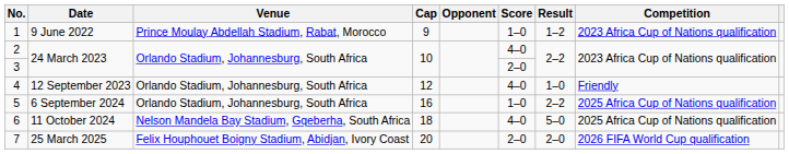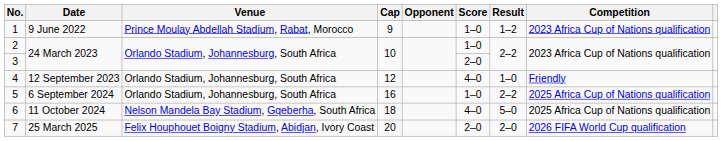 <table class="wikitable sortable">
 <tr>
 <th scope="col">No.</th>
 <th scope="col">Date</th>
 <th scope="col">Venue</th>
 <th scope="col">Cap</th>
 <th scope="col">Opponent</th>
 <th scope="col">Score</th>
 <th scope="col">Result</th>
 <th scope="col">Competition</th>
 <th class="unsortable" scope="col"></th>
 </tr>
 <tr>
 <td style="text-align: center;">1</td>
 <td>9 June 2022</td>
 <td><a href='#'>Prince Moulay Abdellah Stadium</a>, <a href='#'>Rabat</a>, Morocco</td>
 <td style="text-align: center;">9</td>
 <td></td>
 <td style="text-align: center;">1–0</td>
 <td style="text-align: center;">1–2</td>
 <td><a href='#'>2023 Africa Cup of Nations qualification</a></td>
 <td style="text-align: center;"></td>
 </tr>
 <tr>
 <td style="text-align: center;">2</td>
 <td rowspan="2">24 March 2023</td>
 <td rowspan="2"><a href='#'>Orlando Stadium</a>, <a href='#'>Johannesburg</a>, South Africa</td>
 <td rowspan="2" style="text-align: center;">10</td>
 <td rowspan="2"></td>
-<td style="text-align: center;">4–0</td>
+<td style="text-align: center;">1–0</td>
 <td rowspan="2" style="text-align: center;">2–2</td>
 <td rowspan="2">2023 Africa Cup of Nations qualification</td>
 <td rowspan="2" style="text-align: center;"></td>
 </tr>
 <tr>
 <td style="text-align: center;">3</td>
 <td style="text-align: center;">2–0</td>
 </tr>
 <tr>
 <td style="text-align: center;">4</td>
 <td>12 September 2023</td>
 <td>Orlando Stadium, Johannesburg, South Africa</td>
 <td style="text-align: center;">12</td>
 <td></td>
 <td style="text-align: center;">4–0</td>
 <td style="text-align: center;">1–0</td>
 <td><a href='#'>Friendly</a></td>
 <td style="text-align: center;"></td>
 </tr>
 <tr>
 <td style="text-align: center;">5</td>
 <td>6 September 2024</td>
 <td>Orlando Stadium, Johannesburg, South Africa</td>
 <td style="text-align: center;">16</td>
 <td></td>
 <td style="text-align: center;">1–0</td>
 <td style="text-align: center;">2–2</td>
 <td><a href='#'>2025 Africa Cup of Nations qualification</a></td>
 <td style="text-align: center;"></td>
 </tr>
 <tr>
 <td style="text-align: center;">6</td>
 <td>11 October 2024</td>
 <td><a href='#'>Nelson Mandela Bay Stadium</a>, <a href='#'>Gqeberha</a>, South Africa</td>
 <td style="text-align: center;">18</td>
 <td></td>
 <td style="text-align: center;">4–0</td>
 <td style="text-align: center;">5–0</td>
 <td>2025 Africa Cup of Nations qualification</td>
 <td style="text-align: center;"></td>
 </tr>
 <tr>
 <td style="text-align: center;">7</td>
 <td>25 March 2025</td>
 <td><a href='#'>Felix Houphouet Boigny Stadium</a>, <a href='#'>Abidjan</a>, Ivory Coast</td>
 <td style="text-align: center;">20</td>
 <td></td>
 <td style="text-align: center;">2–0</td>
 <td style="text-align: center;">2–0</td>
 <td><a href='#'>2026 FIFA World Cup qualification</a></td>
 <td style="text-align: center;"></td>
 </tr>
 </table>
